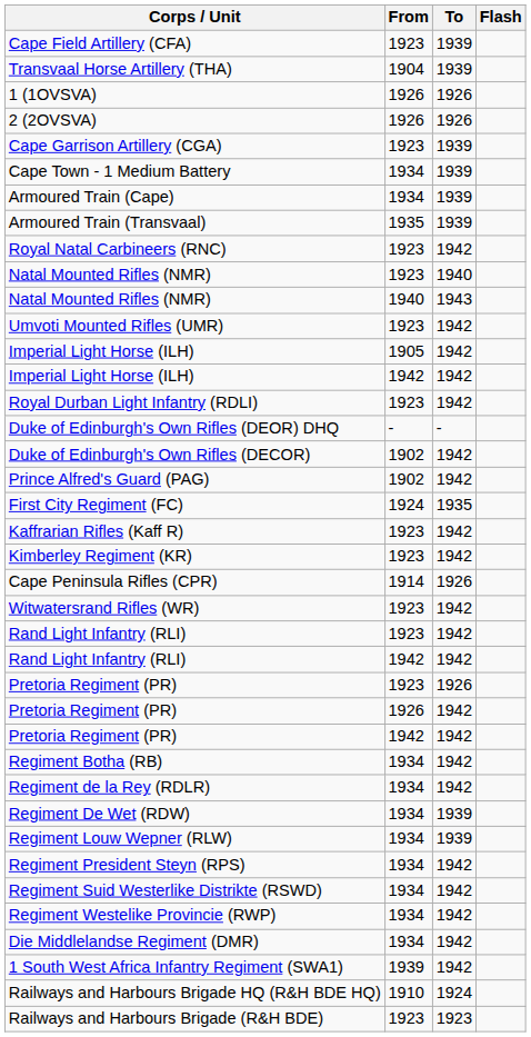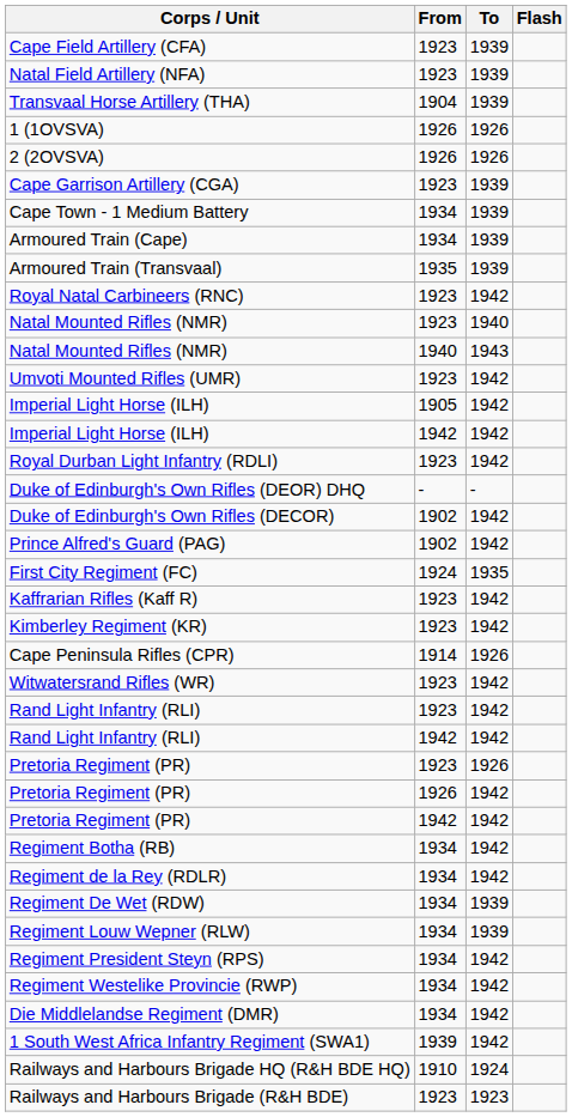 <table class="wikitable sortable">
 <tr>
 <th>Corps / Unit</th>
 <th>From</th>
 <th>To</th>
 <th>Flash</th>
 </tr>
 <tr>
 <td><a href='#'>Cape Field Artillery</a> (CFA)</td>
+<td>1923</td>
+<td>1939</td>
+<td></td>
+</tr>
+<tr>
+<td><a href='#'>Natal Field Artillery</a> (NFA)</td>
 <td>1923</td>
 <td>1939</td>
 <td></td>
 </tr>
 <tr>
 <td><a href='#'>Transvaal Horse Artillery</a> (THA)</td>
 <td>1904</td>
 <td>1939</td>
 <td></td>
 </tr>
 <tr>
 <td>1  (1OVSVA)</td>
 <td>1926</td>
 <td>1926</td>
 <td></td>
 </tr>
 <tr>
 <td>2  (2OVSVA)</td>
 <td>1926</td>
 <td>1926</td>
 <td></td>
 </tr>
 <tr>
 <td><a href='#'>Cape Garrison Artillery</a> (CGA)</td>
 <td>1923</td>
 <td>1939</td>
 <td></td>
 </tr>
 <tr>
 <td>Cape Town - 1 Medium Battery</td>
 <td>1934</td>
 <td>1939</td>
 <td></td>
 </tr>
 <tr>
 <td>Armoured Train (Cape)</td>
 <td>1934</td>
 <td>1939</td>
 <td></td>
 </tr>
 <tr>
 <td>Armoured Train (Transvaal)</td>
 <td>1935</td>
 <td>1939</td>
 <td></td>
 </tr>
 <tr>
 <td><a href='#'>Royal Natal Carbineers</a> (RNC)</td>
 <td>1923</td>
 <td>1942</td>
 <td></td>
 </tr>
 <tr>
 <td><a href='#'>Natal Mounted Rifles</a> (NMR)</td>
 <td>1923</td>
 <td>1940</td>
 <td></td>
 </tr>
 <tr>
 <td><a href='#'>Natal Mounted Rifles</a> (NMR)</td>
 <td>1940</td>
 <td>1943</td>
 <td></td>
 </tr>
 <tr>
 <td><a href='#'>Umvoti Mounted Rifles</a> (UMR)</td>
 <td>1923</td>
 <td>1942</td>
 <td></td>
 </tr>
 <tr>
 <td><a href='#'>Imperial Light Horse</a> (ILH)</td>
 <td>1905</td>
 <td>1942</td>
 <td></td>
 </tr>
 <tr>
 <td><a href='#'>Imperial Light Horse</a> (ILH)</td>
 <td>1942</td>
 <td>1942</td>
 <td></td>
 </tr>
 <tr>
 <td><a href='#'>Royal Durban Light Infantry</a> (RDLI)</td>
 <td>1923</td>
 <td>1942</td>
 <td></td>
 </tr>
 <tr>
 <td><a href='#'>Duke of Edinburgh's Own Rifles</a> (DEOR) DHQ</td>
 <td>-</td>
 <td>-</td>
 <td></td>
 </tr>
 <tr>
 <td><a href='#'>Duke of Edinburgh's Own Rifles</a> (DECOR)</td>
 <td>1902</td>
 <td>1942</td>
 <td></td>
 </tr>
 <tr>
 <td><a href='#'>Prince Alfred's Guard</a> (PAG)</td>
 <td>1902</td>
 <td>1942</td>
 <td></td>
 </tr>
 <tr>
 <td><a href='#'>First City Regiment</a> (FC)</td>
 <td>1924</td>
 <td>1935</td>
 <td></td>
 </tr>
 <tr>
 <td><a href='#'>Kaffrarian Rifles</a> (Kaff R)</td>
 <td>1923</td>
 <td>1942</td>
 <td></td>
 </tr>
 <tr>
 <td><a href='#'>Kimberley Regiment</a> (KR)</td>
 <td>1923</td>
 <td>1942</td>
 <td></td>
 </tr>
 <tr>
 <td>Cape Peninsula Rifles (CPR)</td>
 <td>1914</td>
 <td>1926</td>
 <td></td>
 </tr>
 <tr>
 <td><a href='#'>Witwatersrand Rifles</a> (WR)</td>
 <td>1923</td>
 <td>1942</td>
 <td></td>
 </tr>
 <tr>
 <td><a href='#'>Rand Light Infantry</a> (RLI)</td>
 <td>1923</td>
 <td>1942</td>
 <td></td>
 </tr>
 <tr>
 <td><a href='#'>Rand Light Infantry</a> (RLI)</td>
 <td>1942</td>
 <td>1942</td>
 <td></td>
 </tr>
 <tr>
 <td><a href='#'>Pretoria Regiment</a> (PR)</td>
 <td>1923</td>
 <td>1926</td>
 <td></td>
 </tr>
 <tr>
 <td><a href='#'>Pretoria Regiment</a> (PR)</td>
 <td>1926</td>
 <td>1942</td>
 <td></td>
 </tr>
 <tr>
 <td><a href='#'>Pretoria Regiment</a> (PR)</td>
 <td>1942</td>
 <td>1942</td>
 <td></td>
 </tr>
 <tr>
 <td><a href='#'>Regiment Botha</a> (RB)</td>
 <td>1934</td>
 <td>1942</td>
 <td></td>
 </tr>
 <tr>
 <td><a href='#'>Regiment de la Rey</a> (RDLR)</td>
 <td>1934</td>
 <td>1942</td>
 <td></td>
 </tr>
 <tr>
 <td><a href='#'>Regiment De Wet</a> (RDW)</td>
 <td>1934</td>
 <td>1939</td>
 <td></td>
 </tr>
 <tr>
 <td><a href='#'>Regiment Louw Wepner</a> (RLW)</td>
 <td>1934</td>
 <td>1939</td>
 <td></td>
 </tr>
 <tr>
 <td><a href='#'>Regiment President Steyn</a> (RPS)</td>
 <td>1934</td>
 <td>1942</td>
 <td></td>
 </tr>
 <tr>
-<td><a href='#'>Regiment Suid Westerlike Distrikte</a> (RSWD)</td>
-<td>1934</td>
-<td>1942</td>
-<td></td>
-</tr>
-<tr>
 <td><a href='#'>Regiment Westelike Provincie</a> (RWP)</td>
 <td>1934</td>
 <td>1942</td>
 <td></td>
 </tr>
 <tr>
 <td><a href='#'>Die Middlelandse Regiment</a> (DMR)</td>
 <td>1934</td>
 <td>1942</td>
 <td></td>
 </tr>
 <tr>
 <td><a href='#'>1 South West Africa Infantry Regiment</a> (SWA1)</td>
 <td>1939</td>
 <td>1942</td>
 <td></td>
 </tr>
 <tr>
 <td>Railways and Harbours Brigade HQ (R&H BDE HQ)</td>
 <td>1910</td>
 <td>1924</td>
 <td></td>
 </tr>
 <tr>
 <td>Railways and Harbours Brigade (R&H BDE)</td>
 <td>1923</td>
 <td>1923</td>
 <td></td>
 </tr>
 </table>
